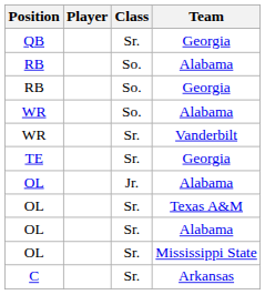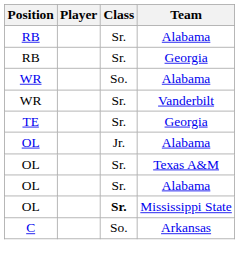 <table class="wikitable sortable" border="1">
 <tr>
 <th>Position</th>
 <th>Player</th>
 <th>Class</th>
 <th>Team</th>
 </tr>
 <tr>
-<td style="text-align:center; background:white"><a href='#'>QB</a></td>
+<td style="text-align:center; background:white"><a href='#'>RB</a></td>
 <td style="text-align:center; background:white"></td>
 <td style="text-align:center; background:white">Sr.</td>
-<td style="text-align:center; background:white"><a href='#'>Georgia</a></td>
-</tr>
-<tr>
-<td style="text-align:center; background:white"><a href='#'>RB</a></td>
-<td style="text-align:center; background:white"></td>
-<td style="text-align:center; background:white">So.</td>
 <td style="text-align:center; background:white"><a href='#'>Alabama</a></td>
 </tr>
 <tr>
 <td style="text-align:center; background:white">RB</td>
 <td style="text-align:center; background:white"></td>
-<td style="text-align:center; background:white">So.</td>
+<td style="text-align:center; background:white">Sr.</td>
 <td style="text-align:center; background:white"><a href='#'>Georgia</a></td>
 </tr>
 <tr>
 <td style="text-align:center; background:white"><a href='#'>WR</a></td>
 <td style="text-align:center; background:white"></td>
 <td style="text-align:center; background:white">So.</td>
 <td style="text-align:center; background:white"><a href='#'>Alabama</a></td>
 </tr>
 <tr>
 <td style="text-align:center; background:white">WR</td>
 <td style="text-align:center; background:white"></td>
 <td style="text-align:center; background:white">Sr.</td>
 <td style="text-align:center; background:white"><a href='#'>Vanderbilt</a></td>
 </tr>
 <tr>
 <td style="text-align:center; background:white"><a href='#'>TE</a></td>
 <td style="text-align:center; background:white"></td>
 <td style="text-align:center; background:white">Sr.</td>
 <td style="text-align:center; background:white"><a href='#'>Georgia</a></td>
 </tr>
 <tr>
 <td style="text-align:center; background:white"><a href='#'>OL</a></td>
 <td style="text-align:center; background:white"></td>
 <td style="text-align:center; background:white">Jr.</td>
 <td style="text-align:center; background:white"><a href='#'>Alabama</a></td>
 </tr>
 <tr>
 <td style="text-align:center; background:white">OL</td>
 <td style="text-align:center; background:white"></td>
 <td style="text-align:center; background:white">Sr.</td>
 <td style="text-align:center; background:white"><a href='#'>Texas A&M</a></td>
 </tr>
 <tr>
 <td style="text-align:center; background:white">OL</td>
 <td style="text-align:center; background:white"></td>
 <td style="text-align:center; background:white">Sr.</td>
 <td style="text-align:center; background:white"><a href='#'>Alabama</a></td>
 </tr>
 <tr>
 <td style="text-align:center; background:white">OL</td>
 <td style="text-align:center; background:white"></td>
-<td style="text-align:center; background:white">Sr.</td>
+<td style="text-align:center; background:white"><strong>Sr.</strong></td>
 <td style="text-align:center; background:white"><a href='#'>Mississippi State</a></td>
 </tr>
 <tr>
 <td style="text-align:center; background:white"><a href='#'>C</a></td>
 <td style="text-align:center; background:white"></td>
-<td style="text-align:center; background:white">Sr.</td>
+<td style="text-align:center; background:white">So.</td>
 <td style="text-align:center; background:white"><a href='#'>Arkansas</a></td>
 </tr>
 </table>
